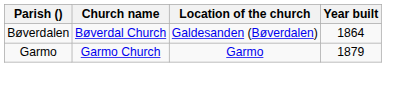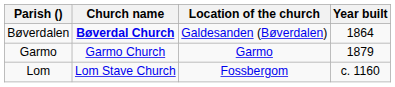 <table class="wikitable" style="text-align:center">
 <tr>
 <th>Parish ()</th>
 <th>Church name</th>
 <th>Location of the church</th>
 <th>Year built</th>
 </tr>
 <tr>
 <td rowspan="1">Bøverdalen</td>
-<td><a href='#'>Bøverdal Church</a></td>
+<td><strong><a href='#'>Bøverdal Church</a></strong></td>
 <td><a href='#'>Galdesanden</a> (<a href='#'>Bøverdalen</a>)</td>
 <td>1864</td>
 </tr>
 <tr>
 <td rowspan="1">Garmo</td>
 <td><a href='#'>Garmo Church</a></td>
 <td><a href='#'>Garmo</a></td>
 <td>1879</td>
 </tr>
+<tr>
+<td rowspan="1">Lom</td>
+<td><a href='#'>Lom Stave Church</a></td>
+<td><a href='#'>Fossbergom</a></td>
+<td>c. 1160</td>
+</tr>
 </table>
